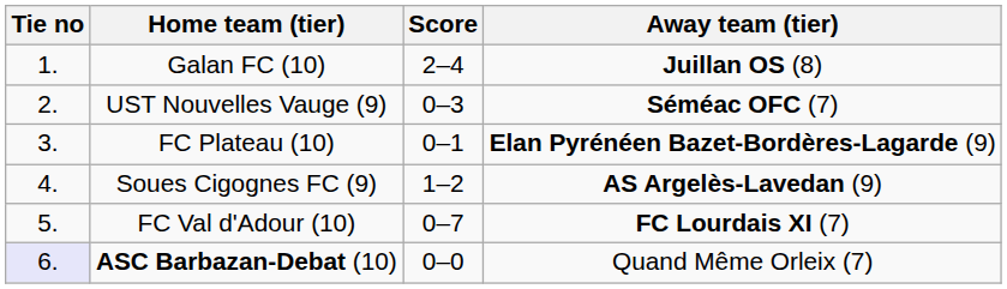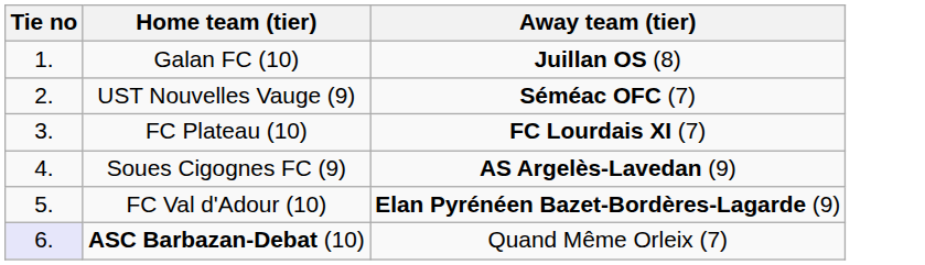 <table class="wikitable" style="text-align: center">
 <tr>
 <th>Tie no</th>
 <th>Home team (tier)</th>
-<th>Score</th>
 <th>Away team (tier)</th>
 </tr>
 <tr>
 <td>1.</td>
 <td>Galan FC (10)</td>
-<td>2–4</td>
 <td><strong>Juillan OS</strong> (8)</td>
 </tr>
 <tr>
 <td>2.</td>
 <td>UST Nouvelles Vauge (9)</td>
-<td>0–3</td>
 <td><strong>Séméac OFC</strong> (7)</td>
 </tr>
 <tr>
 <td>3.</td>
 <td>FC Plateau (10)</td>
-<td>0–1</td>
-<td><strong>Elan Pyrénéen Bazet-Bordères-Lagarde</strong> (9)</td>
+<td><strong>FC Lourdais XI</strong> (7)</td>
 </tr>
 <tr>
 <td>4.</td>
 <td>Soues Cigognes FC (9)</td>
-<td>1–2</td>
 <td><strong>AS Argelès-Lavedan</strong> (9)</td>
 </tr>
 <tr>
 <td>5.</td>
 <td>FC Val d'Adour (10)</td>
-<td>0–7</td>
-<td><strong>FC Lourdais XI</strong> (7)</td>
+<td><strong>Elan Pyrénéen Bazet-Bordères-Lagarde</strong> (9)</td>
 </tr>
 <tr>
 <td style="background: lavender;">6.</td>
 <td><strong>ASC Barbazan-Debat</strong> (10)</td>
-<td>0–0 </td>
 <td>Quand Même Orleix (7)</td>
 </tr>
 </table>
